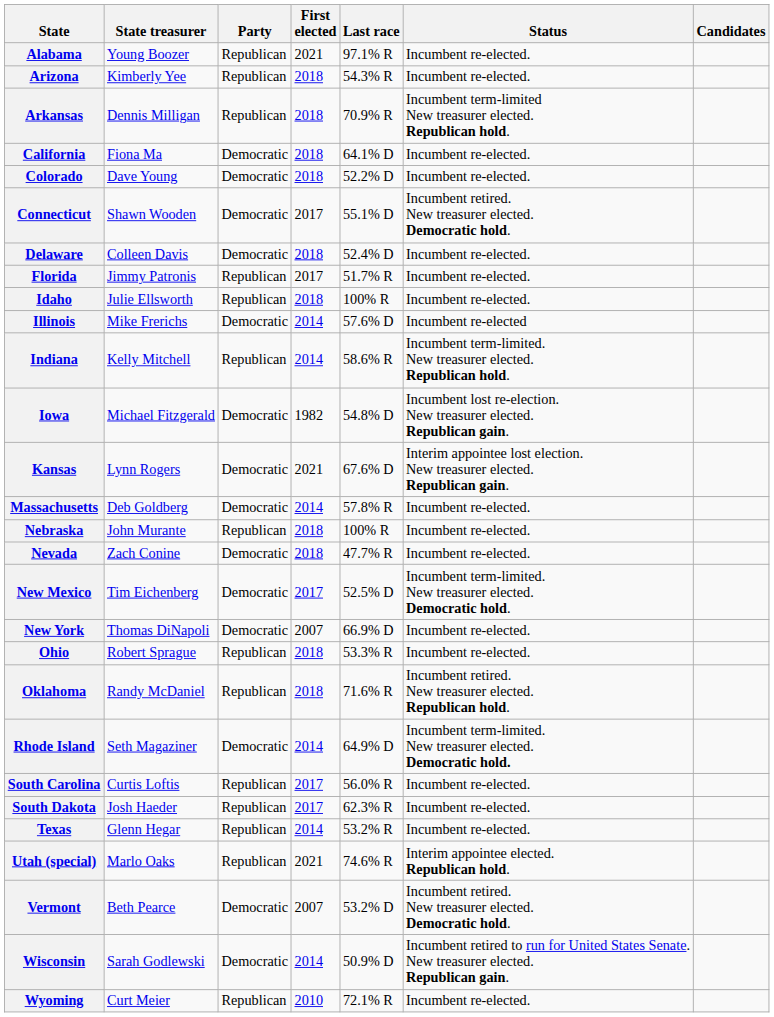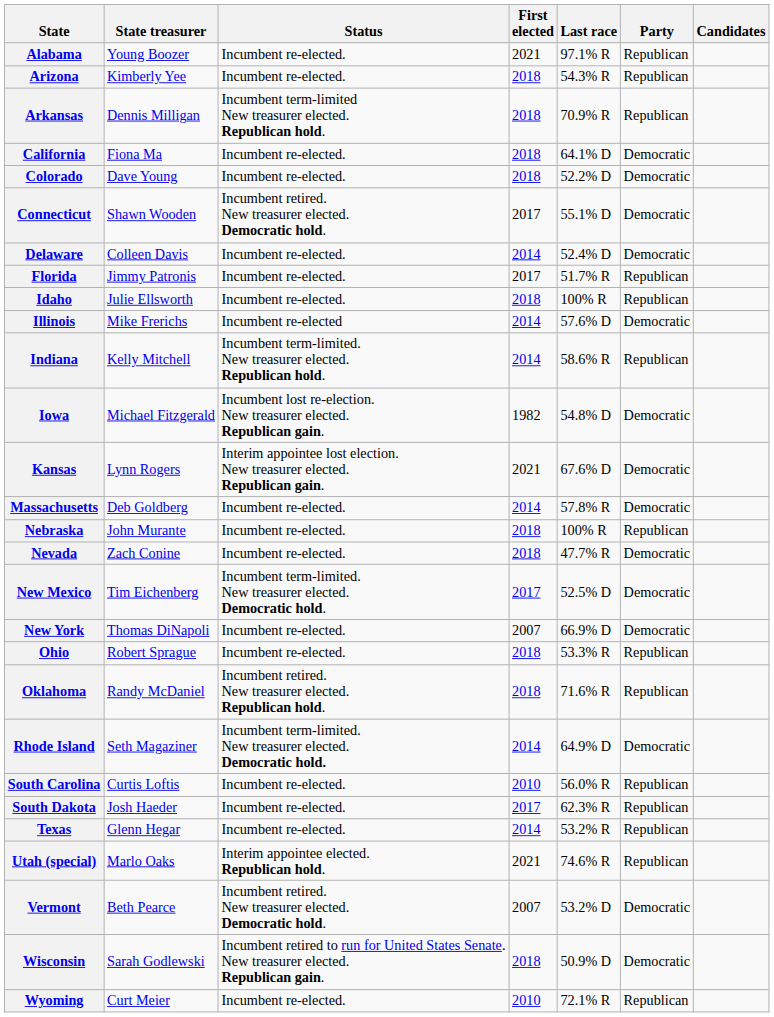 <table class="wikitable sortable">
 <tr valign=bottom>
 <th>State</th>
 <th>State treasurer</th>
-<th>Party</th>
+<th>Status</th>
 <th>First<br>elected</th>
 <th>Last race</th>
-<th>Status</th>
+<th>Party</th>
 <th>Candidates</th>
 </tr>
 <tr>
 <th><a href='#'>Alabama</a></th>
 <td><a href='#'>Young Boozer</a></td>
-<td>Republican</td>
+<td>Incumbent re-elected.</td>
 <td>2021</td>
 <td>97.1% R</td>
-<td>Incumbent re-elected.</td>
+<td>Republican</td>
 <td nowrap></td>
 </tr>
 <tr>
 <th><a href='#'>Arizona</a></th>
 <td><a href='#'>Kimberly Yee</a></td>
-<td>Republican</td>
+<td>Incumbent re-elected.</td>
 <td><a href='#'>2018</a></td>
 <td>54.3% R</td>
-<td>Incumbent re-elected.</td>
+<td>Republican</td>
 <td nowrap></td>
 </tr>
 <tr>
 <th><a href='#'>Arkansas</a></th>
 <td><a href='#'>Dennis Milligan</a></td>
-<td>Republican</td>
+<td>Incumbent term-limited<br>New treasurer elected.<br><strong>Republican hold</strong>.</td>
 <td><a href='#'>2018</a></td>
 <td>70.9% R</td>
-<td>Incumbent term-limited<br>New treasurer elected.<br><strong>Republican hold</strong>.</td>
+<td>Republican</td>
 <td nowrap></td>
 </tr>
 <tr>
 <th><a href='#'>California</a></th>
 <td><a href='#'>Fiona Ma</a></td>
-<td>Democratic</td>
+<td>Incumbent re-elected.</td>
 <td><a href='#'>2018</a></td>
 <td>64.1% D</td>
-<td>Incumbent re-elected.</td>
+<td>Democratic</td>
 <td nowrap></td>
 </tr>
 <tr>
 <th><a href='#'>Colorado</a></th>
 <td><a href='#'>Dave Young</a></td>
-<td>Democratic</td>
+<td>Incumbent re-elected.</td>
 <td><a href='#'>2018</a></td>
 <td>52.2% D</td>
-<td>Incumbent re-elected.</td>
+<td>Democratic</td>
 <td nowrap></td>
 </tr>
 <tr>
 <th><a href='#'>Connecticut</a></th>
 <td><a href='#'>Shawn Wooden</a></td>
-<td>Democratic</td>
+<td>Incumbent retired.<br>New treasurer elected.<br><strong>Democratic hold</strong>.</td>
 <td>2017</td>
 <td>55.1% D</td>
-<td>Incumbent retired.<br>New treasurer elected.<br><strong>Democratic hold</strong>.</td>
+<td>Democratic</td>
 <td nowrap></td>
 </tr>
 <tr>
 <th><a href='#'>Delaware</a></th>
 <td><a href='#'>Colleen Davis</a></td>
+<td>Incumbent re-elected.</td>
+<td><a href='#'>2014</a></td>
+<td>52.4% D</td>
 <td>Democratic</td>
-<td><a href='#'>2018</a></td>
-<td>52.4% D</td>
-<td>Incumbent re-elected.</td>
 <td nowrap></td>
 </tr>
 <tr>
 <th><a href='#'>Florida</a></th>
 <td><a href='#'>Jimmy Patronis</a></td>
-<td>Republican</td>
+<td>Incumbent re-elected.</td>
 <td>2017</td>
 <td>51.7% R</td>
-<td>Incumbent re-elected.</td>
+<td>Republican</td>
 <td nowrap></td>
 </tr>
 <tr>
 <th><a href='#'>Idaho</a></th>
 <td><a href='#'>Julie Ellsworth</a></td>
-<td>Republican</td>
+<td>Incumbent re-elected.</td>
 <td><a href='#'>2018</a></td>
 <td>100% R</td>
-<td>Incumbent re-elected.</td>
+<td>Republican</td>
 <td nowrap></td>
 </tr>
 <tr>
 <th><a href='#'>Illinois</a></th>
 <td><a href='#'>Mike Frerichs</a></td>
-<td>Democratic</td>
+<td>Incumbent re-elected</td>
 <td><a href='#'>2014</a></td>
 <td>57.6% D</td>
-<td>Incumbent re-elected</td>
+<td>Democratic</td>
 <td nowrap></td>
 </tr>
 <tr>
 <th><a href='#'>Indiana</a></th>
 <td><a href='#'>Kelly Mitchell</a></td>
-<td>Republican</td>
+<td>Incumbent term-limited.<br>New treasurer elected.<br><strong>Republican hold</strong>.</td>
 <td><a href='#'>2014</a></td>
 <td>58.6% R</td>
-<td>Incumbent term-limited.<br>New treasurer elected.<br><strong>Republican hold</strong>.</td>
+<td>Republican</td>
 <td nowrap></td>
 </tr>
 <tr>
 <th><a href='#'>Iowa</a></th>
 <td><a href='#'>Michael Fitzgerald</a></td>
-<td>Democratic</td>
+<td>Incumbent lost re-election.<br>New treasurer elected.<br><strong>Republican gain</strong>.</td>
 <td>1982</td>
 <td>54.8% D</td>
-<td>Incumbent lost re-election.<br>New treasurer elected.<br><strong>Republican gain</strong>.</td>
+<td>Democratic</td>
 <td nowrap></td>
 </tr>
 <tr>
 <th><a href='#'>Kansas</a></th>
 <td><a href='#'>Lynn Rogers</a></td>
-<td>Democratic</td>
+<td>Interim appointee lost election.<br>New treasurer elected.<br><strong>Republican gain</strong>.</td>
 <td>2021</td>
 <td>67.6% D</td>
-<td>Interim appointee lost election.<br>New treasurer elected.<br><strong>Republican gain</strong>.</td>
+<td>Democratic</td>
 <td nowrap></td>
 </tr>
 <tr>
 <th><a href='#'>Massachusetts</a></th>
 <td><a href='#'>Deb Goldberg</a></td>
-<td>Democratic</td>
+<td>Incumbent re-elected.</td>
 <td><a href='#'>2014</a></td>
 <td>57.8% R</td>
-<td>Incumbent re-elected.</td>
+<td>Democratic</td>
 <td nowrap></td>
 </tr>
 <tr>
 <th><a href='#'>Nebraska</a></th>
 <td><a href='#'>John Murante</a></td>
-<td>Republican</td>
+<td>Incumbent re-elected.</td>
 <td><a href='#'>2018</a></td>
 <td>100% R</td>
-<td>Incumbent re-elected.</td>
+<td>Republican</td>
 <td nowrap></td>
 </tr>
 <tr>
 <th><a href='#'>Nevada</a></th>
 <td><a href='#'>Zach Conine</a></td>
-<td>Democratic</td>
+<td>Incumbent re-elected.</td>
 <td><a href='#'>2018</a></td>
 <td>47.7% R</td>
-<td>Incumbent re-elected.</td>
+<td>Democratic</td>
 <td nowrap><br></td>
 </tr>
 <tr>
 <th><a href='#'>New Mexico</a></th>
 <td><a href='#'>Tim Eichenberg</a></td>
-<td>Democratic</td>
+<td>Incumbent term-limited.<br>New treasurer elected.<br><strong>Democratic hold</strong>.</td>
 <td><a href='#'>2017</a></td>
 <td>52.5% D</td>
-<td>Incumbent term-limited.<br>New treasurer elected.<br><strong>Democratic hold</strong>.</td>
+<td>Democratic</td>
 <td nowrap></td>
 </tr>
 <tr>
 <th><a href='#'>New York</a></th>
 <td><a href='#'>Thomas DiNapoli</a></td>
-<td>Democratic</td>
+<td>Incumbent re-elected.</td>
 <td>2007</td>
 <td>66.9% D</td>
-<td>Incumbent re-elected.</td>
+<td>Democratic</td>
 <td nowrap></td>
 </tr>
 <tr>
 <th><a href='#'>Ohio</a></th>
 <td><a href='#'>Robert Sprague</a></td>
-<td>Republican</td>
+<td>Incumbent re-elected.</td>
 <td><a href='#'>2018</a></td>
 <td>53.3% R</td>
-<td>Incumbent re-elected.</td>
+<td>Republican</td>
 <td nowrap></td>
 </tr>
 <tr>
 <th><a href='#'>Oklahoma</a></th>
 <td><a href='#'>Randy McDaniel</a></td>
-<td>Republican</td>
+<td>Incumbent retired.<br>New treasurer elected.<br><strong>Republican hold</strong>.</td>
 <td><a href='#'>2018</a></td>
 <td>71.6% R</td>
-<td>Incumbent retired.<br>New treasurer elected.<br><strong>Republican hold</strong>.</td>
+<td>Republican</td>
 <td nowrap></td>
 </tr>
 <tr>
 <th><a href='#'>Rhode Island</a></th>
 <td><a href='#'>Seth Magaziner</a></td>
-<td>Democratic</td>
+<td>Incumbent term-limited.<br>New treasurer elected.<br><strong>Democratic hold.</strong></td>
 <td><a href='#'>2014</a></td>
 <td>64.9% D</td>
-<td>Incumbent term-limited.<br>New treasurer elected.<br><strong>Democratic hold.</strong></td>
+<td>Democratic</td>
 <td nowrap></td>
 </tr>
 <tr>
 <th><a href='#'>South Carolina</a></th>
 <td><a href='#'>Curtis Loftis</a></td>
+<td>Incumbent re-elected.</td>
+<td><a href='#'>2010</a></td>
+<td>56.0% R</td>
 <td>Republican</td>
-<td><a href='#'>2017</a></td>
-<td>56.0% R</td>
-<td>Incumbent re-elected.</td>
 <td nowrap></td>
 </tr>
 <tr>
 <th><a href='#'>South Dakota</a></th>
 <td><a href='#'>Josh Haeder</a></td>
-<td>Republican</td>
+<td>Incumbent re-elected.</td>
 <td><a href='#'>2017</a></td>
 <td>62.3% R</td>
-<td>Incumbent re-elected.</td>
+<td>Republican</td>
 <td nowrap></td>
 </tr>
 <tr>
 <th><a href='#'>Texas</a></th>
 <td><a href='#'>Glenn Hegar</a></td>
-<td>Republican</td>
+<td>Incumbent re-elected.</td>
 <td><a href='#'>2014</a></td>
 <td>53.2% R</td>
-<td>Incumbent re-elected.</td>
+<td>Republican</td>
 <td nowrap></td>
 </tr>
 <tr>
 <th><a href='#'>Utah (special)</a></th>
 <td><a href='#'>Marlo Oaks</a></td>
-<td>Republican</td>
+<td>Interim appointee elected.<br><strong>Republican hold</strong>.</td>
 <td>2021</td>
 <td>74.6% R</td>
-<td>Interim appointee elected.<br><strong>Republican hold</strong>.</td>
+<td>Republican</td>
 <td nowrap></td>
 </tr>
 <tr>
 <th><a href='#'>Vermont</a></th>
 <td><a href='#'>Beth Pearce</a></td>
-<td>Democratic</td>
+<td>Incumbent retired.<br>New treasurer elected.<br><strong>Democratic hold</strong>.</td>
 <td>2007</td>
 <td>53.2% D</td>
-<td>Incumbent retired.<br>New treasurer elected.<br><strong>Democratic hold</strong>.</td>
+<td>Democratic</td>
 <td nowrap></td>
 </tr>
 <tr>
 <th><a href='#'>Wisconsin</a></th>
 <td><a href='#'>Sarah Godlewski</a></td>
+<td>Incumbent retired to <a href='#'>run for United States Senate</a>.<br>New treasurer elected.<br><strong>Republican gain</strong>.</td>
+<td><a href='#'>2018</a></td>
+<td>50.9% D</td>
 <td>Democratic</td>
-<td><a href='#'>2014</a></td>
-<td>50.9% D</td>
-<td>Incumbent retired to <a href='#'>run for United States Senate</a>.<br>New treasurer elected.<br><strong>Republican gain</strong>.</td>
 <td nowrap></td>
 </tr>
 <tr>
 <th><a href='#'>Wyoming</a></th>
 <td><a href='#'>Curt Meier</a></td>
-<td>Republican</td>
+<td>Incumbent re-elected.</td>
 <td><a href='#'>2010</a></td>
 <td>72.1% R</td>
-<td>Incumbent re-elected.</td>
+<td>Republican</td>
 <td nowrap></td>
 </tr>
 </table>
